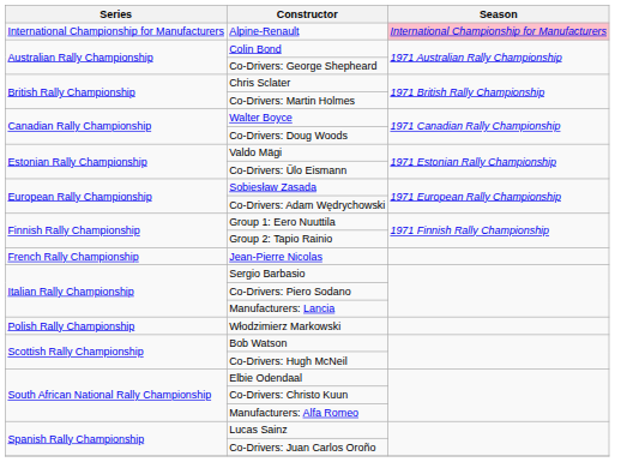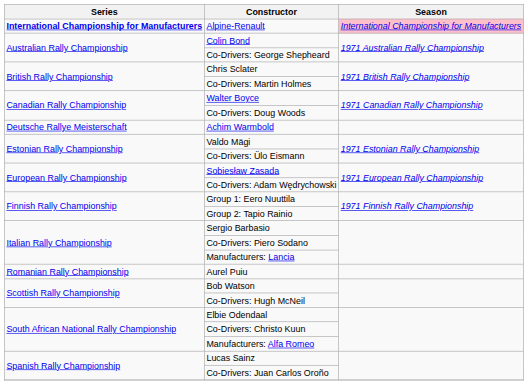 <table class="wikitable" style="font-size: 87%;">
 <tr>
 <th>Series</th>
 <th>Constructor</th>
 <th>Season</th>
 </tr>
 <tr>
-<td><a href='#'>International Championship for Manufacturers</a></td>
+<td><strong><a href='#'>International Championship for Manufacturers</a></strong></td>
 <td> <a href='#'>Alpine-Renault</a></td>
 <td style="background: pink;"><em><a href='#'>International Championship for Manufacturers</a></em></td>
 </tr>
 <tr>
 <td rowspan=2><a href='#'>Australian Rally Championship</a></td>
 <td> <a href='#'>Colin Bond</a></td>
 <td rowspan=2><em><a href='#'>1971 Australian Rally Championship</a></em></td>
 </tr>
 <tr>
 <td>Co-Drivers:  George Shepheard</td>
 </tr>
 <tr>
 <td rowspan=2><a href='#'>British Rally Championship</a></td>
 <td> Chris Sclater</td>
 <td rowspan=2><em><a href='#'>1971 British Rally Championship</a></em></td>
 </tr>
 <tr>
 <td>Co-Drivers:  Martin Holmes</td>
 </tr>
 <tr>
 <td rowspan=2><a href='#'>Canadian Rally Championship</a></td>
 <td> <a href='#'>Walter Boyce</a></td>
 <td rowspan=2><em><a href='#'>1971 Canadian Rally Championship</a></em></td>
 </tr>
 <tr>
 <td>Co-Drivers:  Doug Woods</td>
 </tr>
 <tr>
+<td><a href='#'>Deutsche Rallye Meisterschaft</a></td>
+<td> <a href='#'>Achim Warmbold</a></td>
+<td></td>
+</tr>
+<tr>
 <td rowspan=2><a href='#'>Estonian Rally Championship</a></td>
 <td> Valdo Mägi</td>
 <td rowspan=2><em><a href='#'>1971 Estonian Rally Championship</a></em></td>
 </tr>
 <tr>
 <td>Co-Drivers:  Ülo Eismann</td>
 </tr>
 <tr>
 <td rowspan=2><a href='#'>European Rally Championship</a></td>
 <td> <a href='#'>Sobiesław Zasada</a></td>
 <td rowspan=2><em><a href='#'>1971 European Rally Championship</a></em></td>
 </tr>
 <tr>
 <td>Co-Drivers:  Adam Wędrychowski</td>
 </tr>
 <tr>
 <td rowspan=2><a href='#'>Finnish Rally Championship</a></td>
 <td>Group 1:  Eero Nuuttila</td>
 <td rowspan=2><em><a href='#'>1971 Finnish Rally Championship</a></em></td>
 </tr>
 <tr>
 <td>Group 2:  Tapio Rainio</td>
 </tr>
 <tr>
-<td><a href='#'>French Rally Championship</a></td>
-<td> <a href='#'>Jean-Pierre Nicolas</a></td>
-<td></td>
-</tr>
-<tr>
 <td rowspan=3><a href='#'>Italian Rally Championship</a></td>
 <td> Sergio Barbasio</td>
 <td rowspan=3></td>
 </tr>
 <tr>
 <td>Co-Drivers:  Piero Sodano</td>
 </tr>
 <tr>
 <td>Manufacturers:  <a href='#'>Lancia</a></td>
 </tr>
 <tr>
-<td><a href='#'>Polish Rally Championship</a></td>
-<td> Włodzimierz Markowski</td>
+<td><a href='#'>Romanian Rally Championship</a></td>
+<td> Aurel Puiu</td>
 <td></td>
 </tr>
 <tr>
 <td rowspan=2><a href='#'>Scottish Rally Championship</a></td>
 <td> Bob Watson</td>
 <td rowspan=2></td>
 </tr>
 <tr>
 <td>Co-Drivers:  Hugh McNeil</td>
 </tr>
 <tr>
 <td rowspan=3><a href='#'>South African National Rally Championship</a></td>
 <td> Elbie Odendaal</td>
 <td rowspan=3></td>
 </tr>
 <tr>
 <td>Co-Drivers:  Christo Kuun</td>
 </tr>
 <tr>
 <td>Manufacturers:  <a href='#'>Alfa Romeo</a></td>
 </tr>
 <tr>
 <td rowspan=2><a href='#'>Spanish Rally Championship</a></td>
 <td> Lucas Sainz</td>
 <td rowspan=2></td>
 </tr>
 <tr>
 <td>Co-Drivers:  Juan Carlos Oroño</td>
 </tr>
 <tr>
 </tr>
 </table>
